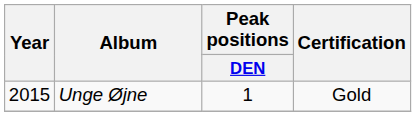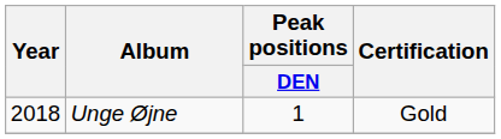 <table class="wikitable">
 <tr>
 <th align="center" rowspan="2" width="10">Year</th>
 <th align="center" rowspan="2" width="120">Album</th>
 <th align="center" colspan="1" width="20">Peak positions</th>
 <th align="center" rowspan="2" width="70">Certification</th>
 </tr>
 <tr>
 <th scope="col" style="width:3em;font-size:90%;"><a href='#'>DEN</a><br></th>
 </tr>
 <tr>
-<td style="text-align:center;">2015</td>
+<td style="text-align:center;">2018</td>
 <td><em>Unge Øjne</em></td>
 <td style="text-align:center;">1</td>
 <td style="text-align:center;">Gold</td>
 </tr>
 <tr>
 </tr>
 </table>
